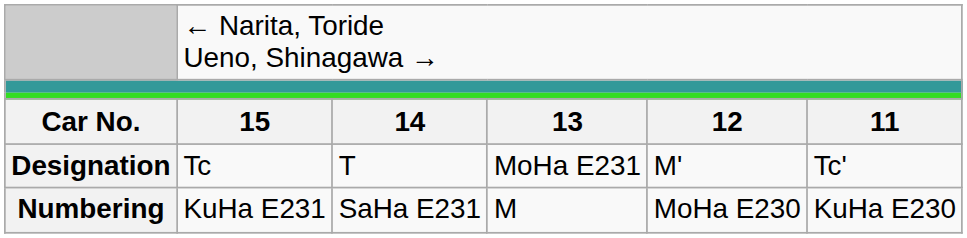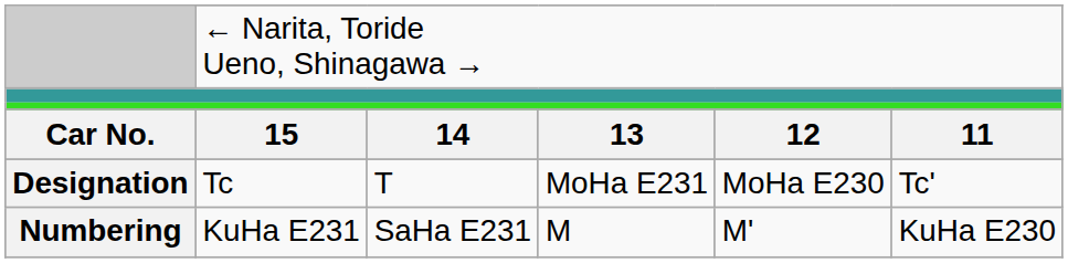 <table class="wikitable">
 <tr>
 <td style="background-color:#ccc;"> </td>
 <td colspan="5"><div>← Narita, Toride</div><div>Ueno, Shinagawa →</div></td>
 </tr>
 <tr style="line-height: 7px; background-color: #339999;">
 <td colspan="6" style="padding:0; border:0;"> </td>
 </tr>
 <tr style="line-height: 3px; background-color: #33DD22;">
 <td colspan="6" style="padding:0; border:0;"> </td>
 </tr>
 <tr>
 <th>Car No.</th>
 <th>15</th>
 <th>14</th>
 <th>13</th>
 <th>12</th>
 <th>11</th>
 </tr>
 <tr>
 <th>Designation</th>
 <td>Tc</td>
 <td>T</td>
 <td>MoHa E231</td>
-<td>M'</td>
+<td>MoHa E230</td>
 <td>Tc'</td>
 </tr>
 <tr>
 <th>Numbering</th>
 <td>KuHa E231</td>
 <td>SaHa E231</td>
 <td>M</td>
-<td>MoHa E230</td>
+<td>M'</td>
 <td>KuHa E230</td>
 </tr>
 </table>
